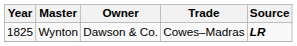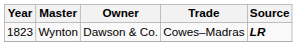 <table class=" wikitable">
 <tr>
 <th>Year</th>
 <th>Master</th>
 <th>Owner</th>
 <th>Trade</th>
 <th>Source</th>
 </tr>
 <tr>
-<td>1825</td>
+<td>1823</td>
 <td>Wynton</td>
 <td>Dawson & Co.</td>
 <td>Cowes–Madras</td>
 <td><strong><em>LR</em></strong></td>
 </tr>
 <tr>
 </tr>
 </table>
